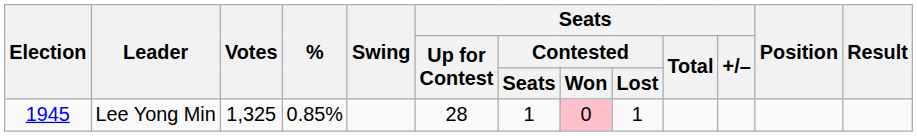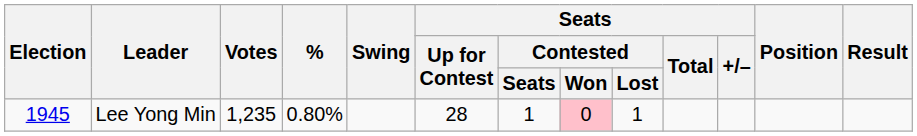 <table class=wikitable style="text-align: center;">
 <tr>
 <th rowspan=3>Election</th>
 <th rowspan=3>Leader</th>
 <th rowspan=3>Votes</th>
 <th rowspan=3>%</th>
 <th rowspan=3>Swing</th>
 <th colspan=6>Seats</th>
 <th rowspan=3>Position</th>
 <th rowspan=3>Result</th>
 </tr>
 <tr>
 <th rowspan=2>Up for<br>Contest</th>
 <th colspan=3>Contested</th>
 <th rowspan=2>Total</th>
 <th rowspan=2>+/–</th>
 </tr>
 <tr>
 <th>Seats</th>
 <th>Won</th>
 <th>Lost</th>
 </tr>
 <tr>
 <td><a href='#'>1945</a></td>
 <td>Lee Yong Min</td>
-<td>1,325</td>
-<td>0.85%</td>
+<td>1,235</td>
+<td>0.80%</td>
 <td></td>
 <td>28</td>
 <td>1</td>
 <td style="background: pink;">0</td>
 <td>1</td>
 <td></td>
 <td></td>
 <td></td>
 <td></td>
 </tr>
 </table>
